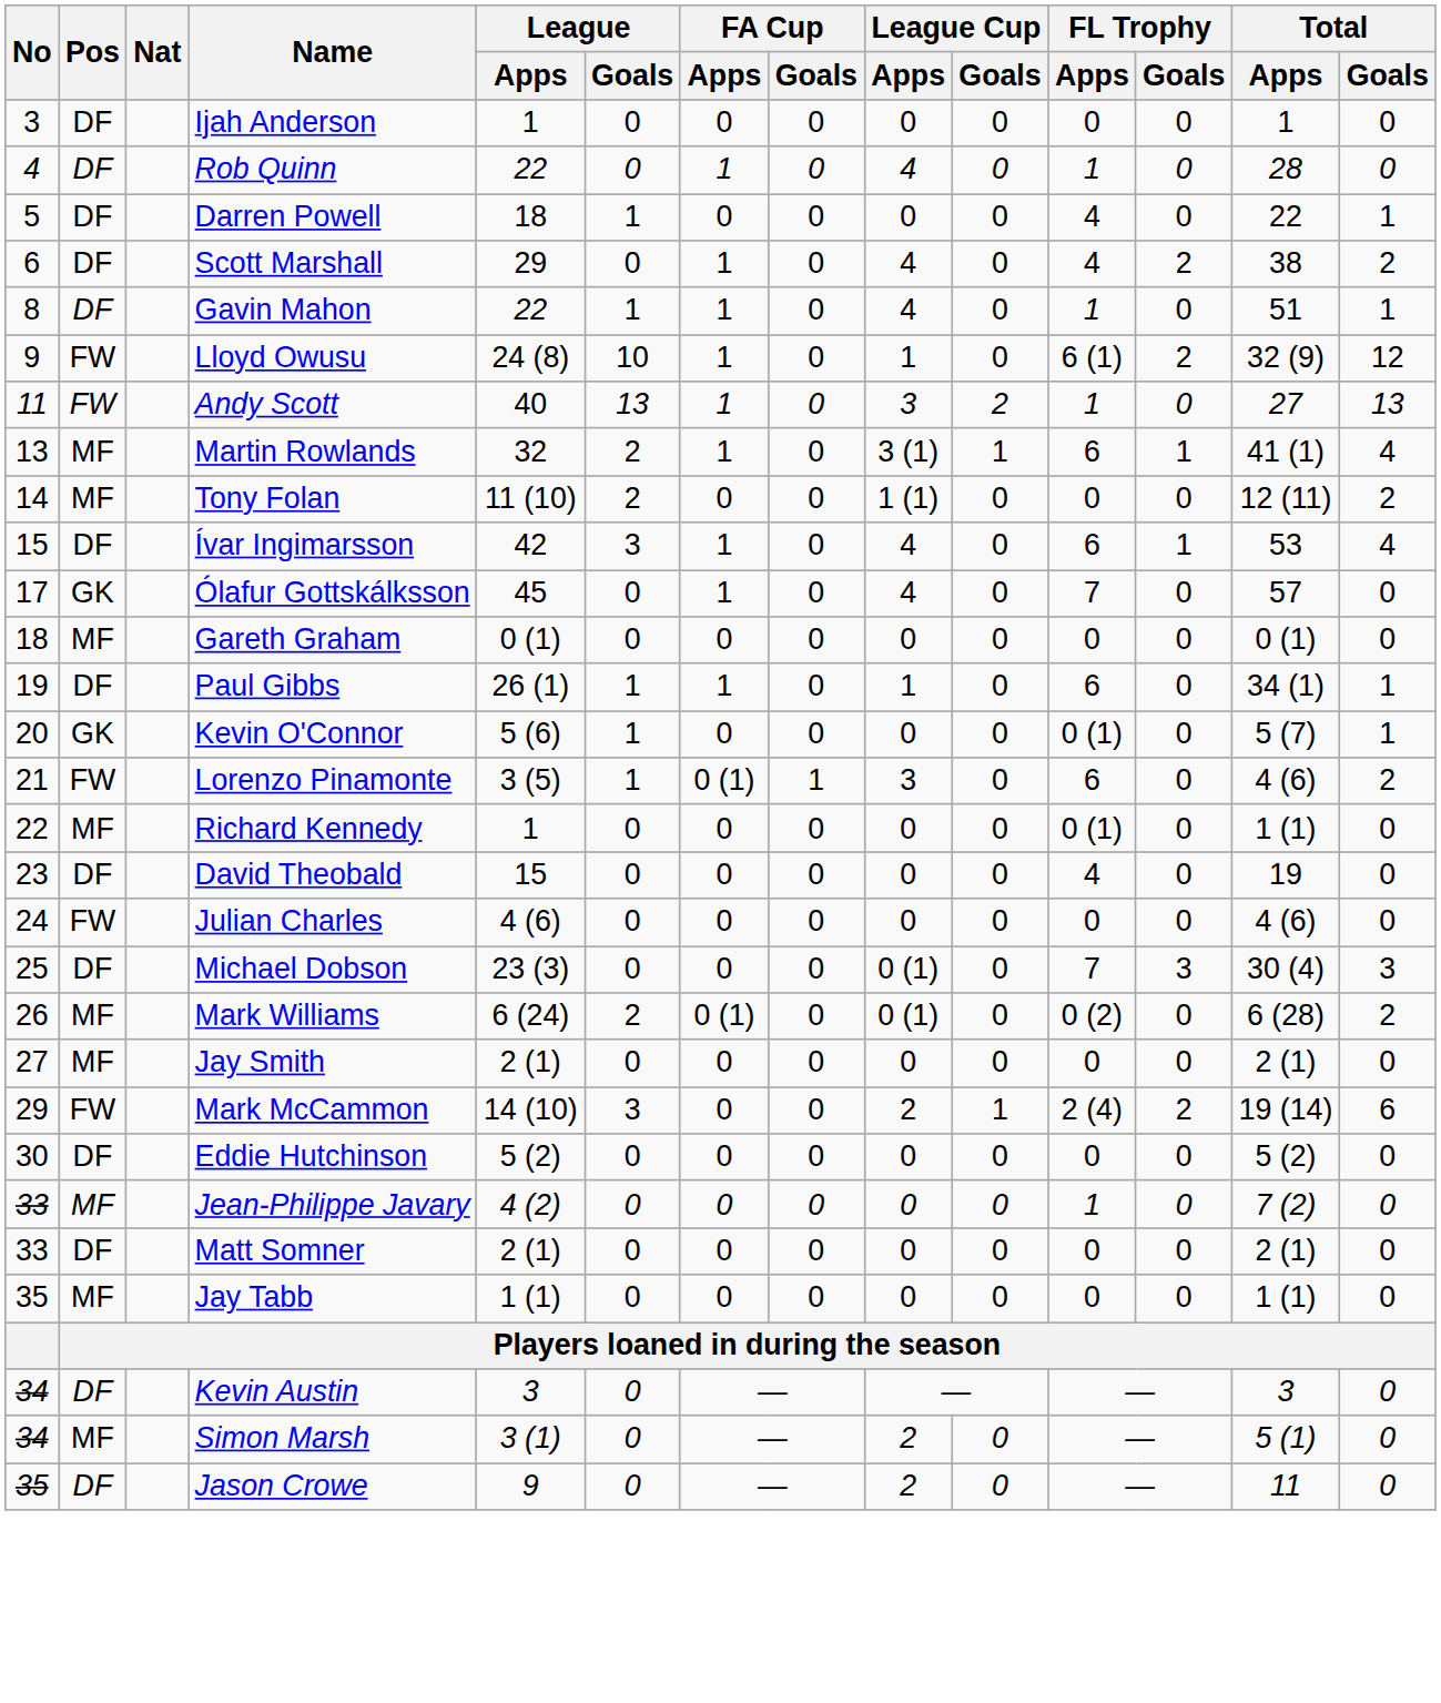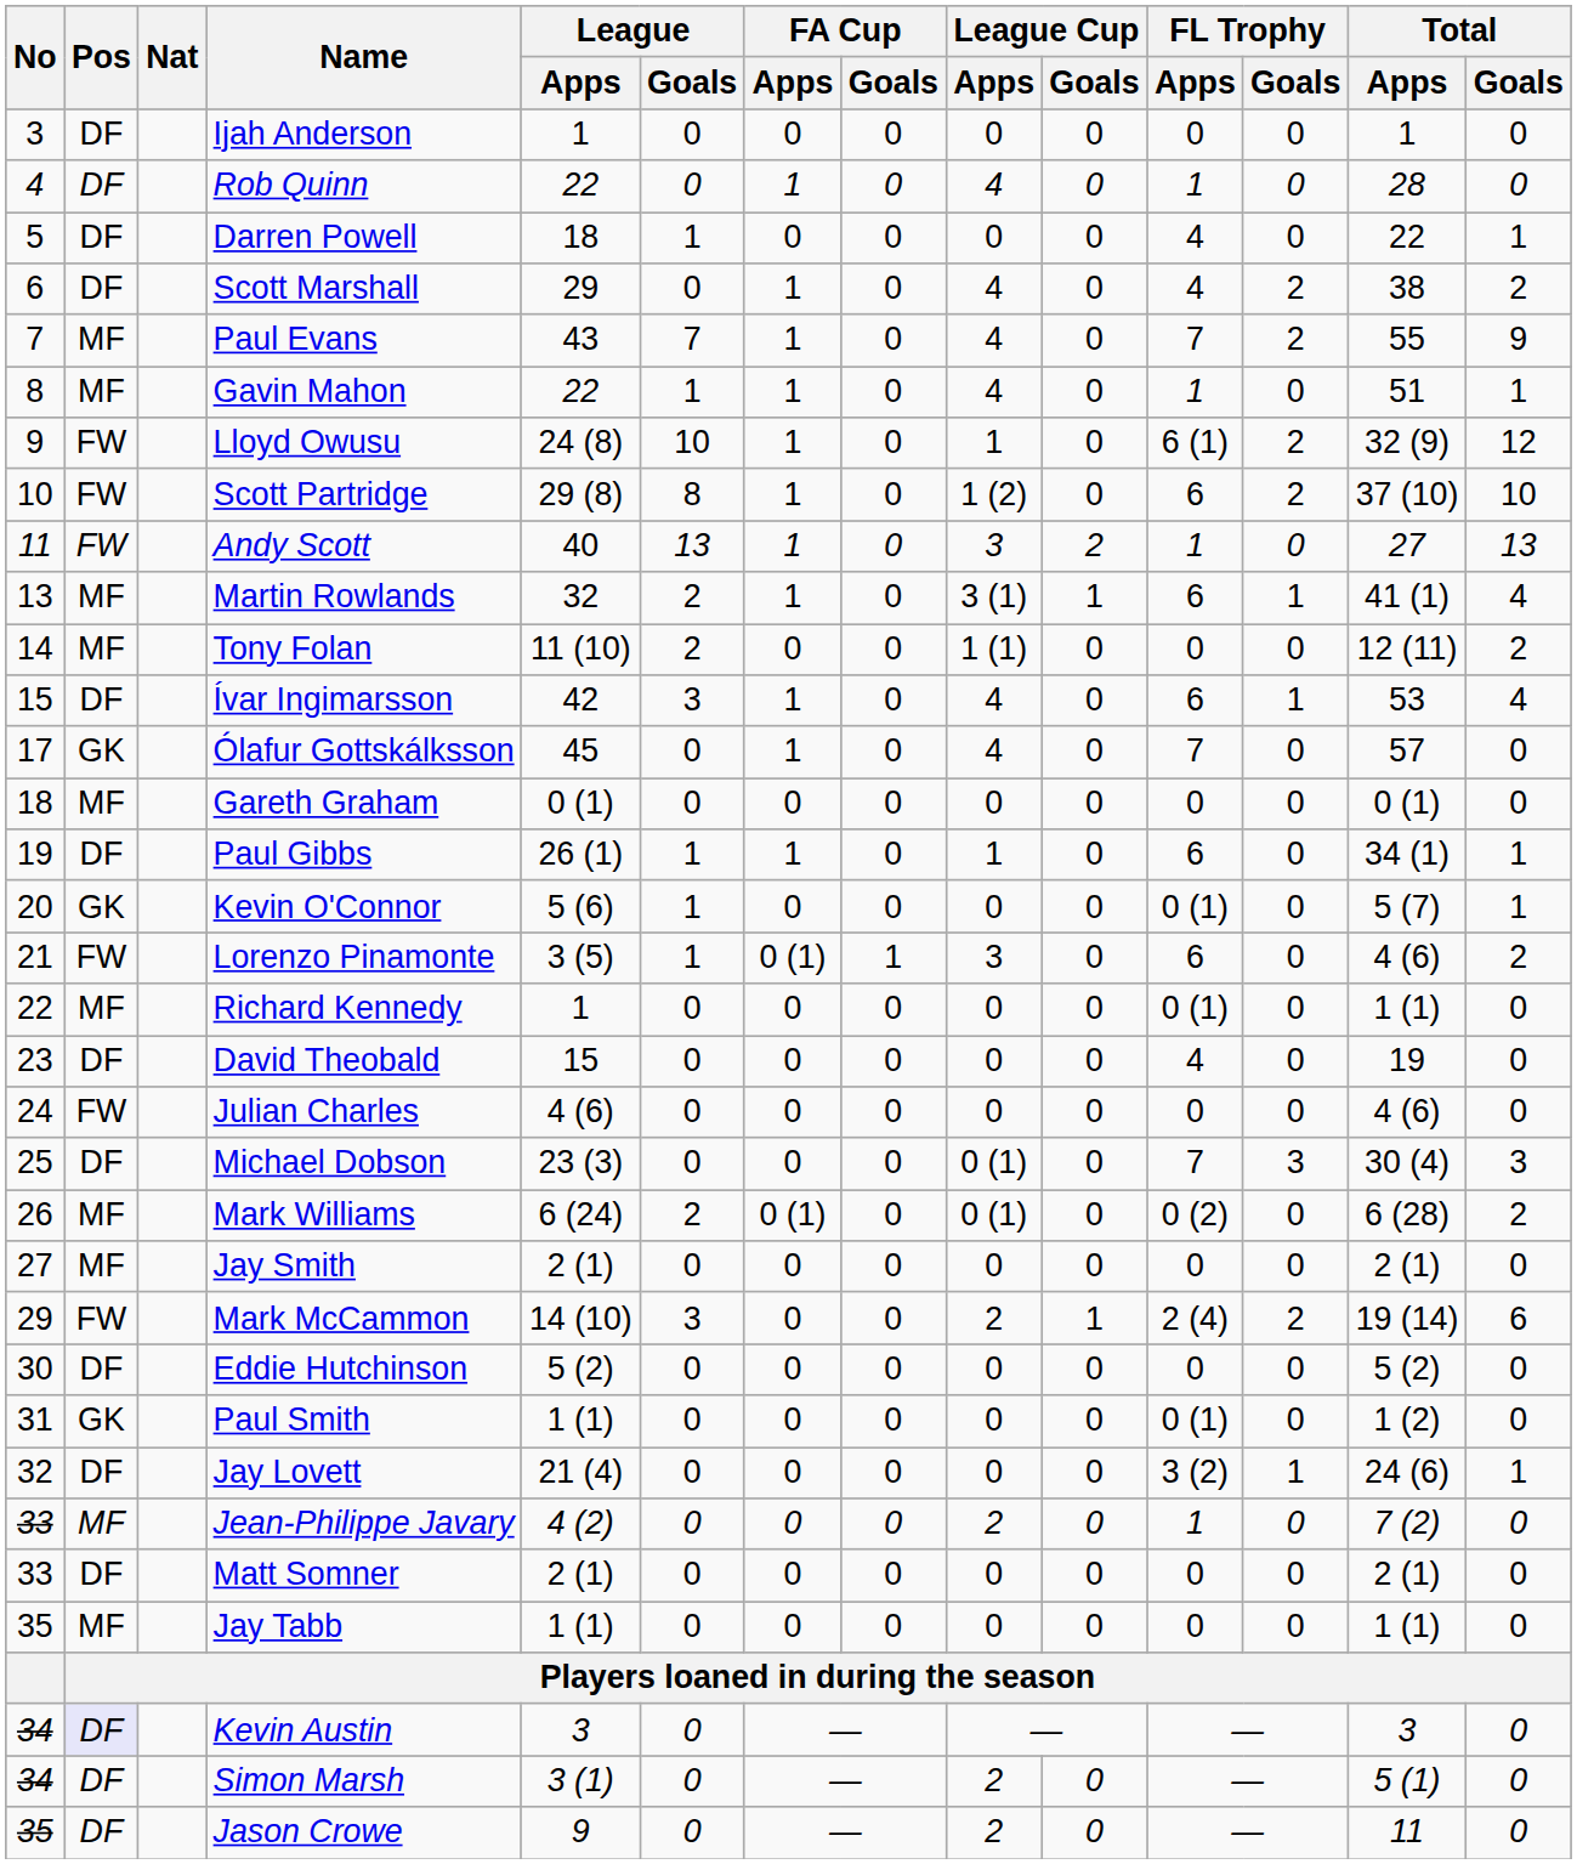 <table class="wikitable" style="text-align:center">
 <tr>
 <th rowspan="2">No</th>
 <th rowspan="2">Pos</th>
 <th rowspan="2">Nat</th>
 <th rowspan="2">Name</th>
 <th colspan="2" style="width:85px;">League</th>
 <th colspan="2" style="width:85px;">FA Cup</th>
 <th colspan="2" style="width:85px;">League Cup</th>
 <th colspan="2" style="width:85px;">FL Trophy</th>
 <th colspan="2" style="width:85px;">Total</th>
 </tr>
 <tr>
 <th>Apps</th>
 <th>Goals</th>
 <th>Apps</th>
 <th>Goals</th>
 <th>Apps</th>
 <th>Goals</th>
 <th>Apps</th>
 <th>Goals</th>
 <th>Apps</th>
 <th>Goals</th>
 </tr>
 <tr>
 <td>3</td>
 <td>DF</td>
 <td></td>
 <td style="text-align:left;"><a href='#'>Ijah Anderson</a></td>
 <td>1</td>
 <td>0</td>
 <td>0</td>
 <td>0</td>
 <td>0</td>
 <td>0</td>
 <td>0</td>
 <td>0</td>
 <td>1</td>
 <td>0</td>
 </tr>
 <tr>
 <td><em>4</em></td>
 <td><em>DF</em></td>
 <td><em></em></td>
 <td style="text-align:left;"><em><a href='#'>Rob Quinn</a></em></td>
 <td><em>22</em></td>
 <td><em>0</em></td>
 <td><em>1</em></td>
 <td><em>0</em></td>
 <td><em>4</em></td>
 <td><em>0</em></td>
 <td><em>1</em></td>
 <td><em>0</em></td>
 <td><em>28</em></td>
 <td><em>0</em></td>
 </tr>
 <tr>
 <td>5</td>
 <td>DF</td>
 <td></td>
 <td style="text-align:left;"><a href='#'>Darren Powell</a></td>
 <td>18</td>
 <td>1</td>
 <td>0</td>
 <td>0</td>
 <td>0</td>
 <td>0</td>
 <td>4</td>
 <td>0</td>
 <td>22</td>
 <td>1</td>
 </tr>
 <tr>
 <td>6</td>
 <td>DF</td>
 <td></td>
 <td style="text-align:left;"><a href='#'>Scott Marshall</a></td>
 <td>29</td>
 <td>0</td>
 <td>1</td>
 <td>0</td>
 <td>4</td>
 <td>0</td>
 <td>4</td>
 <td>2</td>
 <td>38</td>
 <td>2</td>
 </tr>
 <tr>
+<td>7</td>
+<td>MF</td>
+<td></td>
+<td style="text-align:left;"><a href='#'>Paul Evans</a></td>
+<td>43</td>
+<td>7</td>
+<td>1</td>
+<td>0</td>
+<td>4</td>
+<td>0</td>
+<td>7</td>
+<td>2</td>
+<td>55</td>
+<td>9</td>
+</tr>
+<tr>
 <td>8</td>
-<td><em>DF</em></td>
+<td>MF</td>
 <td></td>
 <td style="text-align:left;"><a href='#'>Gavin Mahon</a></td>
 <td><em>22</em></td>
 <td>1</td>
 <td>1</td>
 <td>0</td>
 <td>4</td>
 <td>0</td>
 <td><em>1</em></td>
 <td>0</td>
 <td>51</td>
 <td>1</td>
 </tr>
 <tr>
 <td>9</td>
 <td>FW</td>
 <td></td>
 <td style="text-align:left;"><a href='#'>Lloyd Owusu</a></td>
 <td>24 (8)</td>
 <td>10</td>
 <td>1</td>
 <td>0</td>
 <td>1</td>
 <td>0</td>
 <td>6 (1)</td>
 <td>2</td>
 <td>32 (9)</td>
 <td>12</td>
+</tr>
+<tr>
+<td>10</td>
+<td>FW</td>
+<td></td>
+<td style="text-align:left;"><a href='#'>Scott Partridge</a></td>
+<td>29 (8)</td>
+<td>8</td>
+<td>1</td>
+<td>0</td>
+<td>1 (2)</td>
+<td>0</td>
+<td>6</td>
+<td>2</td>
+<td>37 (10)</td>
+<td>10</td>
 </tr>
 <tr>
 <td><em>11</em></td>
 <td><em>FW</em></td>
 <td><em></em></td>
 <td style="text-align:left;"><a href='#'><em>Andy Scott</em></a></td>
 <td>40</td>
 <td><em>13</em></td>
 <td><em>1</em></td>
 <td><em>0</em></td>
 <td><em>3</em></td>
 <td><em>2</em></td>
 <td><em>1</em></td>
 <td><em>0</em></td>
 <td><em>27</em></td>
 <td><em>13</em></td>
 </tr>
 <tr>
 <td>13</td>
 <td>MF</td>
 <td></td>
 <td style="text-align:left;"><a href='#'>Martin Rowlands</a></td>
 <td>32</td>
 <td>2</td>
 <td>1</td>
 <td>0</td>
 <td>3 (1)</td>
 <td>1</td>
 <td>6</td>
 <td>1</td>
 <td>41 (1)</td>
 <td>4</td>
 </tr>
 <tr>
 <td>14</td>
 <td>MF</td>
 <td></td>
 <td style="text-align:left;"><a href='#'>Tony Folan</a></td>
 <td>11 (10)</td>
 <td>2</td>
 <td>0</td>
 <td>0</td>
 <td>1 (1)</td>
 <td>0</td>
 <td>0</td>
 <td>0</td>
 <td>12 (11)</td>
 <td>2</td>
 </tr>
 <tr>
 <td>15</td>
 <td>DF</td>
 <td></td>
 <td style="text-align:left;"><a href='#'>Ívar Ingimarsson</a></td>
 <td>42</td>
 <td>3</td>
 <td>1</td>
 <td>0</td>
 <td>4</td>
 <td>0</td>
 <td>6</td>
 <td>1</td>
 <td>53</td>
 <td>4</td>
 </tr>
 <tr>
 <td>17</td>
 <td>GK</td>
 <td></td>
 <td style="text-align:left;"><a href='#'>Ólafur Gottskálksson</a></td>
 <td>45</td>
 <td>0</td>
 <td>1</td>
 <td>0</td>
 <td>4</td>
 <td>0</td>
 <td>7</td>
 <td>0</td>
 <td>57</td>
 <td>0</td>
 </tr>
 <tr>
 <td>18</td>
 <td>MF</td>
 <td></td>
 <td style="text-align:left;"><a href='#'>Gareth Graham</a></td>
 <td>0 (1)</td>
 <td>0</td>
 <td>0</td>
 <td>0</td>
 <td>0</td>
 <td>0</td>
 <td>0</td>
 <td>0</td>
 <td>0 (1)</td>
 <td>0</td>
 </tr>
 <tr>
 <td>19</td>
 <td>DF</td>
 <td></td>
 <td style="text-align:left;"><a href='#'>Paul Gibbs</a></td>
 <td>26 (1)</td>
 <td>1</td>
 <td>1</td>
 <td>0</td>
 <td>1</td>
 <td>0</td>
 <td>6</td>
 <td>0</td>
 <td>34 (1)</td>
 <td>1</td>
 </tr>
 <tr>
 <td>20</td>
 <td>GK</td>
 <td></td>
 <td style="text-align:left;"><a href='#'>Kevin O'Connor</a></td>
 <td>5 (6)</td>
 <td>1</td>
 <td>0</td>
 <td>0</td>
 <td>0</td>
 <td>0</td>
 <td>0 (1)</td>
 <td>0</td>
 <td>5 (7)</td>
 <td>1</td>
 </tr>
 <tr>
 <td>21</td>
 <td>FW</td>
 <td></td>
 <td style="text-align:left;"><a href='#'>Lorenzo Pinamonte</a></td>
 <td>3 (5)</td>
 <td>1</td>
 <td>0 (1)</td>
 <td>1</td>
 <td>3</td>
 <td>0</td>
 <td>6</td>
 <td>0</td>
 <td>4 (6)</td>
 <td>2</td>
 </tr>
 <tr>
 <td>22</td>
 <td>MF</td>
 <td></td>
 <td style="text-align:left;"><a href='#'>Richard Kennedy</a></td>
 <td>1</td>
 <td>0</td>
 <td>0</td>
 <td>0</td>
 <td>0</td>
 <td>0</td>
 <td>0 (1)</td>
 <td>0</td>
 <td>1 (1)</td>
 <td>0</td>
 </tr>
 <tr>
 <td>23</td>
 <td>DF</td>
 <td></td>
 <td style="text-align:left;"><a href='#'>David Theobald</a></td>
 <td>15</td>
 <td>0</td>
 <td>0</td>
 <td>0</td>
 <td>0</td>
 <td>0</td>
 <td>4</td>
 <td>0</td>
 <td>19</td>
 <td>0</td>
 </tr>
 <tr>
 <td>24</td>
 <td>FW</td>
 <td></td>
 <td style="text-align:left;"><a href='#'>Julian Charles</a></td>
 <td>4 (6)</td>
 <td>0</td>
 <td>0</td>
 <td>0</td>
 <td>0</td>
 <td>0</td>
 <td>0</td>
 <td>0</td>
 <td>4 (6)</td>
 <td>0</td>
 </tr>
 <tr>
 <td>25</td>
 <td>DF</td>
 <td></td>
 <td style="text-align:left;"><a href='#'>Michael Dobson</a></td>
 <td>23 (3)</td>
 <td>0</td>
 <td>0</td>
 <td>0</td>
 <td>0 (1)</td>
 <td>0</td>
 <td>7</td>
 <td>3</td>
 <td>30 (4)</td>
 <td>3</td>
 </tr>
 <tr>
 <td>26</td>
 <td>MF</td>
 <td></td>
 <td style="text-align:left;"><a href='#'>Mark Williams</a></td>
 <td>6 (24)</td>
 <td>2</td>
 <td>0 (1)</td>
 <td>0</td>
 <td>0 (1)</td>
 <td>0</td>
 <td>0 (2)</td>
 <td>0</td>
 <td>6 (28)</td>
 <td>2</td>
 </tr>
 <tr>
 <td>27</td>
 <td>MF</td>
 <td></td>
 <td style="text-align:left;"><a href='#'>Jay Smith</a></td>
 <td>2 (1)</td>
 <td>0</td>
 <td>0</td>
 <td>0</td>
 <td>0</td>
 <td>0</td>
 <td>0</td>
 <td>0</td>
 <td>2 (1)</td>
 <td>0</td>
 </tr>
 <tr>
 <td>29</td>
 <td>FW</td>
 <td></td>
 <td style="text-align:left;"><a href='#'>Mark McCammon</a></td>
 <td>14 (10)</td>
 <td>3</td>
 <td>0</td>
 <td>0</td>
 <td>2</td>
 <td>1</td>
 <td>2 (4)</td>
 <td>2</td>
 <td>19 (14)</td>
 <td>6</td>
 </tr>
 <tr>
 <td>30</td>
 <td>DF</td>
 <td></td>
 <td style="text-align:left;"><a href='#'>Eddie Hutchinson</a></td>
 <td>5 (2)</td>
 <td>0</td>
 <td>0</td>
 <td>0</td>
 <td>0</td>
 <td>0</td>
 <td>0</td>
 <td>0</td>
 <td>5 (2)</td>
 <td>0</td>
 </tr>
 <tr>
+<td>31</td>
+<td>GK</td>
+<td></td>
+<td style="text-align:left;"><a href='#'>Paul Smith</a></td>
+<td>1 (1)</td>
+<td>0</td>
+<td>0</td>
+<td>0</td>
+<td>0</td>
+<td>0</td>
+<td>0 (1)</td>
+<td>0</td>
+<td>1 (2)</td>
+<td>0</td>
+</tr>
+<tr>
+<td>32</td>
+<td>DF</td>
+<td></td>
+<td style="text-align:left;"><a href='#'>Jay Lovett</a></td>
+<td>21 (4)</td>
+<td>0</td>
+<td>0</td>
+<td>0</td>
+<td>0</td>
+<td>0</td>
+<td>3 (2)</td>
+<td>1</td>
+<td>24 (6)</td>
+<td>1</td>
+</tr>
+<tr>
 <td><em><s>33</s></em></td>
 <td><em>MF</em></td>
 <td><em></em></td>
 <td style="text-align:left;"><em><a href='#'>Jean-Philippe Javary</a></em></td>
 <td><em>4 (2)</em></td>
 <td><em>0</em></td>
 <td><em>0</em></td>
 <td><em>0</em></td>
-<td><em>0</em></td>
+<td><em>2</em></td>
 <td><em>0</em></td>
 <td><em>1</em></td>
 <td><em>0</em></td>
 <td><em>7 (2)</em></td>
 <td><em>0</em></td>
 </tr>
 <tr>
 <td>33</td>
 <td>DF</td>
 <td></td>
 <td style="text-align:left;"><a href='#'>Matt Somner</a></td>
 <td>2 (1)</td>
 <td>0</td>
 <td>0</td>
 <td>0</td>
 <td>0</td>
 <td>0</td>
 <td>0</td>
 <td>0</td>
 <td>2 (1)</td>
 <td>0</td>
 </tr>
 <tr>
 <td>35</td>
 <td>MF</td>
 <td><em></em></td>
 <td style="text-align:left;"><a href='#'>Jay Tabb</a></td>
 <td>1 (1)</td>
 <td>0</td>
 <td>0</td>
 <td>0</td>
 <td>0</td>
 <td>0</td>
 <td>0</td>
 <td>0</td>
 <td>1 (1)</td>
 <td>0</td>
 </tr>
 <tr>
 <th></th>
 <th colspan="13">Players loaned in during the season</th>
 </tr>
 <tr>
 <td><em><s>34</s></em></td>
-<td><em>DF</em></td>
+<td style="background: lavender;"><em>DF</em></td>
 <td><em></em></td>
 <td style="text-align:left;"><em><a href='#'>Kevin Austin</a></em></td>
 <td><em>3</em></td>
 <td><em>0</em></td>
 <td colspan="2"><em>—</em></td>
 <td colspan="2"><em>—</em></td>
 <td colspan="2"><em>—</em></td>
 <td><em>3</em></td>
 <td><em>0</em></td>
 </tr>
 <tr>
 <td><em><s>34</s></em></td>
-<td>MF</td>
+<td><em>DF</em></td>
 <td><em></em></td>
 <td style="text-align:left;"><em><a href='#'>Simon Marsh</a></em></td>
 <td><em>3 (1)</em></td>
 <td><em>0</em></td>
 <td colspan="2"><em>—</em></td>
 <td><em>2</em></td>
 <td><em>0</em></td>
 <td colspan="2"><em>—</em></td>
 <td><em>5 (1)</em></td>
 <td><em>0</em></td>
 </tr>
 <tr>
 <td><em><s>35</s></em></td>
 <td><em>DF</em></td>
 <td><em></em></td>
 <td style="text-align:left;"><em><a href='#'>Jason Crowe</a></em></td>
 <td><em>9</em></td>
 <td><em>0</em></td>
 <td colspan="2"><em>—</em></td>
 <td><em>2</em></td>
 <td><em>0</em></td>
 <td colspan="2"><em>—</em></td>
 <td><em>11</em></td>
 <td><em>0</em></td>
 </tr>
 </table>
